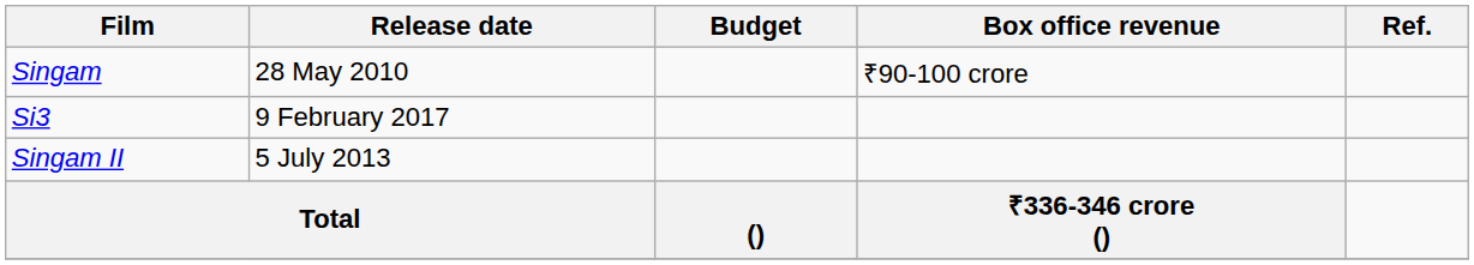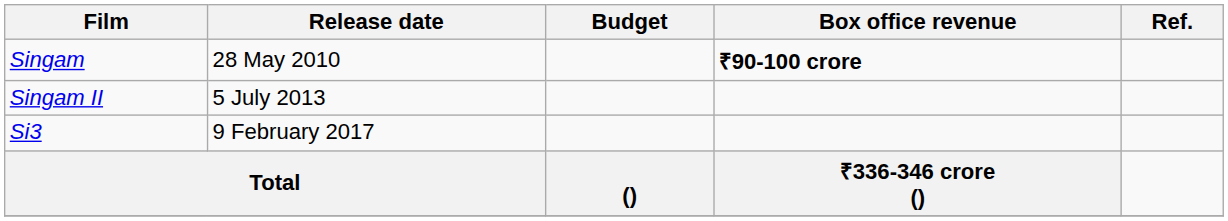 <table class="wikitable" style="width:100%;">
 <tr>
 <th style="text-align:centr;">Film</th>
 <th style="text-align:centr;">Release date</th>
 <th style="text-align:centr;">Budget</th>
 <th style="text-align:centr;">Box office revenue</th>
 <th style="text-align:centr;">Ref.</th>
 </tr>
 <tr>
 <td><em><a href='#'>Singam</a></em></td>
 <td>28 May 2010</td>
 <td></td>
-<td>₹90-100 crore</td>
+<td><strong>₹90-100 crore</strong></td>
+<td></td>
+</tr>
+<tr>
+<td><em><a href='#'>Singam II</a></em></td>
+<td>5 July 2013</td>
+<td></td>
+<td></td>
 <td></td>
 </tr>
 <tr>
 <td><em><a href='#'>Si3</a></em></td>
 <td>9 February 2017</td>
-<td></td>
-<td></td>
-<td></td>
-</tr>
-<tr>
-<td><em><a href='#'>Singam II</a></em></td>
-<td>5 July 2013</td>
 <td></td>
 <td></td>
 <td></td>
 </tr>
 <tr>
 <th colspan="2" style="text-align:centr;">Total</th>
 <th style="text-align:centr;"><br> ()</th>
 <th style="text-align:centr;">₹336-346 crore<br> ()</th>
 <td></td>
 </tr>
 <tr>
 </tr>
 </table>
